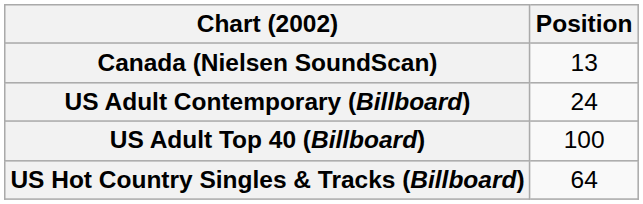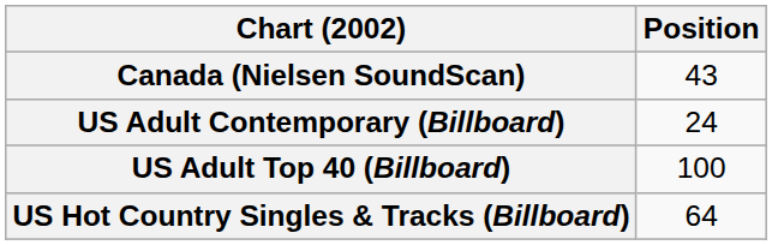 <table class="wikitable sortable plainrowheaders" style="text-align:center">
 <tr>
 <th scope="col">Chart (2002)</th>
 <th scope="col">Position</th>
 </tr>
 <tr>
 <th scope="row">Canada (Nielsen SoundScan)</th>
-<td>13</td>
+<td>43</td>
 </tr>
 <tr>
 <th scope="row">US Adult Contemporary (<em>Billboard</em>)</th>
 <td>24</td>
 </tr>
 <tr>
 <th scope="row">US Adult Top 40 (<em>Billboard</em>)</th>
 <td>100</td>
 </tr>
 <tr>
 <th scope="row">US Hot Country Singles & Tracks (<em>Billboard</em>)</th>
 <td>64</td>
 </tr>
 </table>
